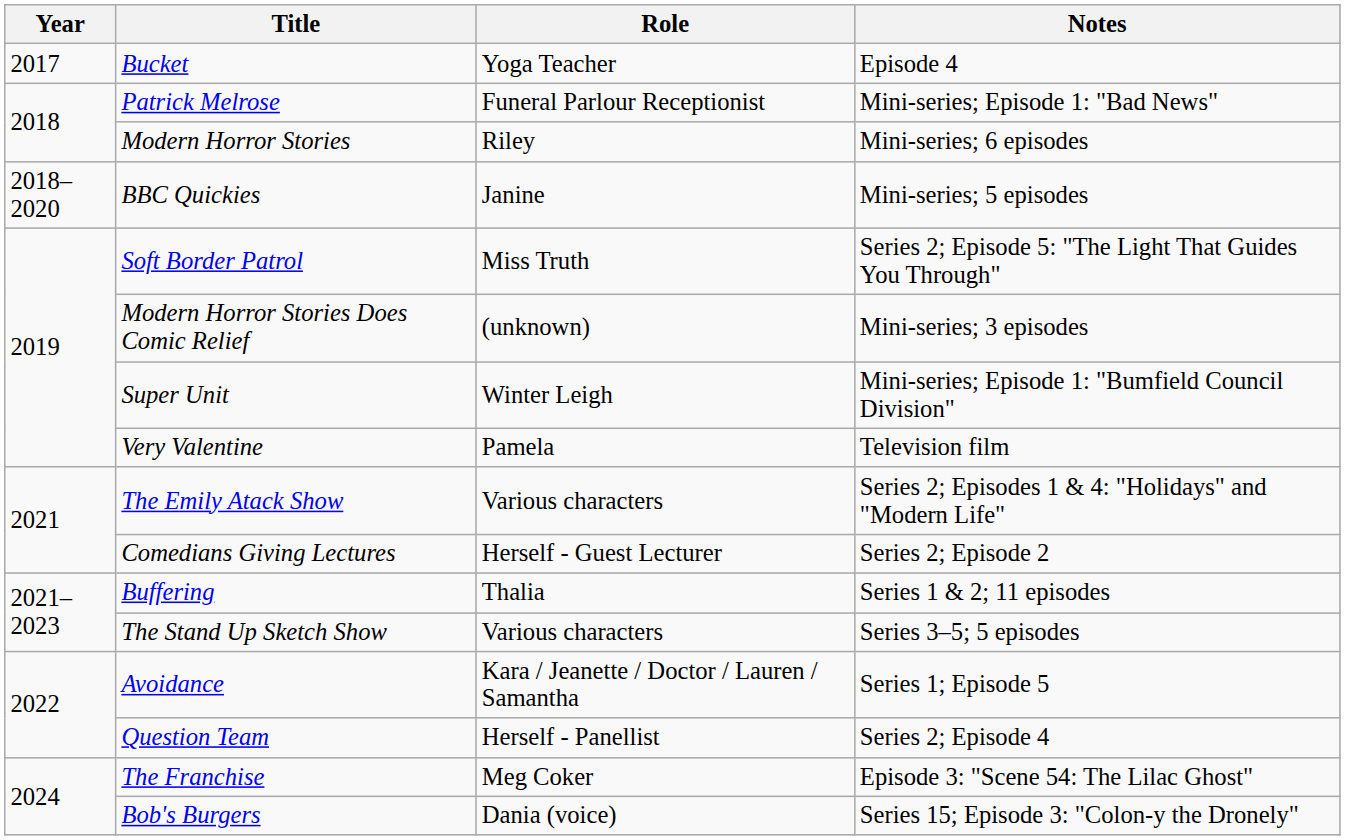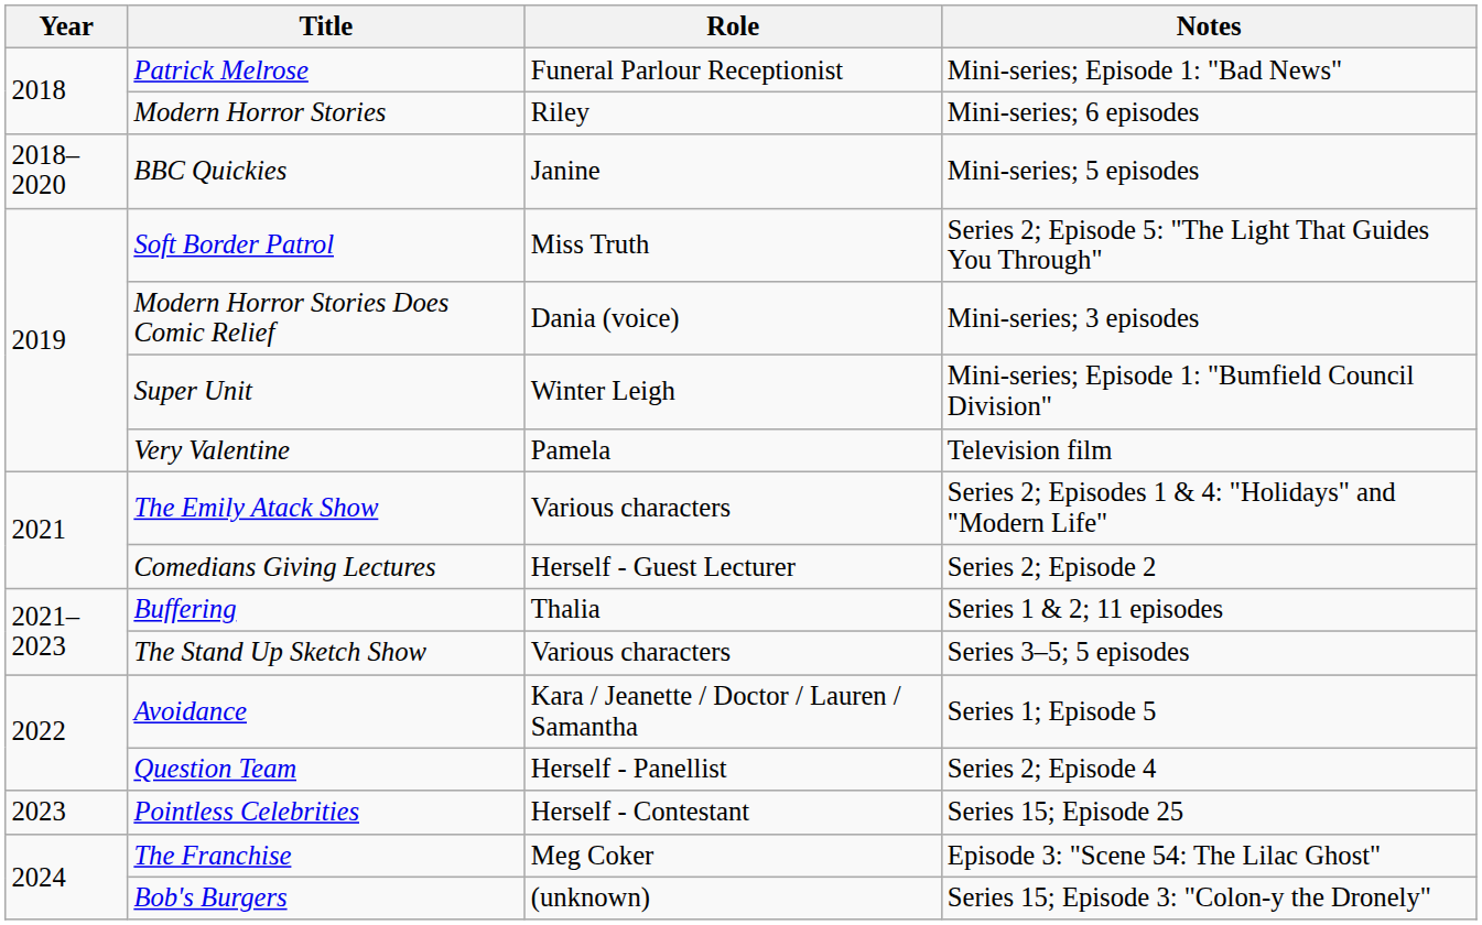 <table class="wikitable">
 <tr>
 <th>Year</th>
 <th>Title</th>
 <th>Role</th>
 <th>Notes</th>
-</tr>
-<tr>
-<td>2017</td>
-<td><em><a href='#'>Bucket</a></em></td>
-<td>Yoga Teacher</td>
-<td>Episode 4</td>
 </tr>
 <tr>
 <td rowspan="2">2018</td>
 <td><em><a href='#'>Patrick Melrose</a></em></td>
 <td>Funeral Parlour Receptionist</td>
 <td>Mini-series; Episode 1: "Bad News"</td>
 </tr>
 <tr>
 <td><em>Modern Horror Stories</em></td>
 <td>Riley</td>
 <td>Mini-series; 6 episodes</td>
 </tr>
 <tr>
 <td>2018–2020</td>
 <td><em>BBC Quickies</em></td>
 <td>Janine</td>
 <td>Mini-series; 5 episodes</td>
 </tr>
 <tr>
 <td rowspan="4">2019</td>
 <td><em><a href='#'>Soft Border Patrol</a></em></td>
 <td>Miss Truth</td>
 <td>Series 2; Episode 5: "The Light That Guides You Through"</td>
 </tr>
 <tr>
 <td><em>Modern Horror Stories Does Comic Relief</em></td>
-<td>(unknown)</td>
+<td>Dania (voice)</td>
 <td>Mini-series; 3 episodes</td>
 </tr>
 <tr>
 <td><em>Super Unit</em></td>
 <td>Winter Leigh</td>
 <td>Mini-series; Episode 1: "Bumfield Council Division"</td>
 </tr>
 <tr>
 <td><em>Very Valentine</em></td>
 <td>Pamela</td>
 <td>Television film</td>
 </tr>
 <tr>
 <td rowspan="2">2021</td>
 <td><em><a href='#'>The Emily Atack Show</a></em></td>
 <td>Various characters</td>
 <td>Series 2; Episodes 1 & 4: "Holidays" and "Modern Life"</td>
 </tr>
 <tr>
 <td><em>Comedians Giving Lectures</em></td>
 <td>Herself - Guest Lecturer</td>
 <td>Series 2; Episode 2</td>
 </tr>
 <tr>
 <td rowspan="2">2021–2023</td>
 <td><em><a href='#'>Buffering</a></em></td>
 <td>Thalia</td>
 <td>Series 1 & 2; 11 episodes</td>
 </tr>
 <tr>
 <td><em>The Stand Up Sketch Show</em></td>
 <td>Various characters</td>
 <td>Series 3–5; 5 episodes</td>
 </tr>
 <tr>
 <td rowspan="2">2022</td>
 <td><em><a href='#'>Avoidance</a></em></td>
 <td>Kara / Jeanette / Doctor / Lauren / Samantha</td>
 <td>Series 1; Episode 5</td>
 </tr>
 <tr>
 <td><em><a href='#'>Question Team</a></em></td>
 <td>Herself - Panellist</td>
 <td>Series 2; Episode 4</td>
 </tr>
 <tr>
+<td>2023</td>
+<td><em><a href='#'>Pointless Celebrities</a></em></td>
+<td>Herself - Contestant</td>
+<td>Series 15; Episode 25</td>
+</tr>
+<tr>
 <td rowspan="2">2024</td>
 <td><em><a href='#'>The Franchise</a></em></td>
 <td>Meg Coker</td>
 <td>Episode 3: "Scene 54: The Lilac Ghost"</td>
 </tr>
 <tr>
 <td><em><a href='#'>Bob's Burgers</a></em></td>
-<td>Dania (voice)</td>
+<td>(unknown)</td>
 <td>Series 15; Episode 3: "Colon-y the Dronely"</td>
 </tr>
 </table>
